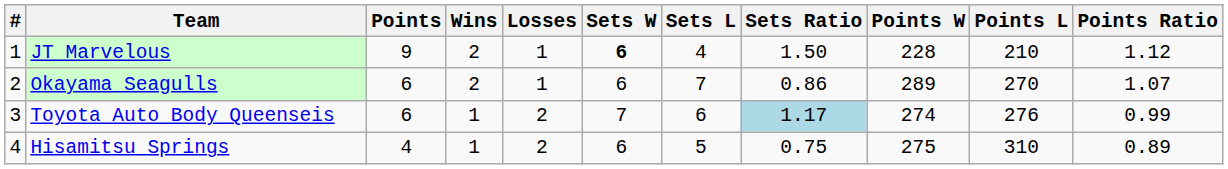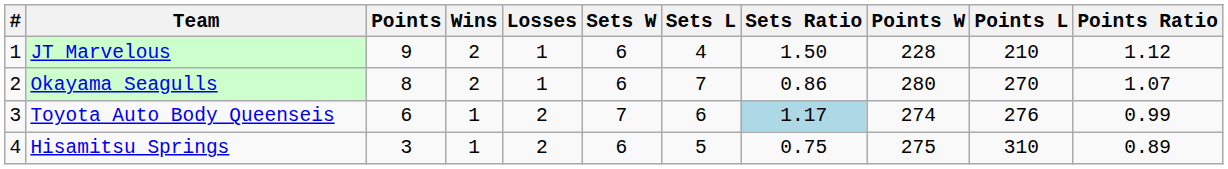 <table class="wikitable" style="text-align: center;">
 <tr>
 <th>#</th>
 <th>Team</th>
 <th>Points</th>
 <th>Wins</th>
 <th>Losses</th>
 <th>Sets W</th>
 <th>Sets L</th>
 <th>Sets Ratio</th>
 <th>Points W</th>
 <th>Points L</th>
 <th>Points Ratio</th>
 </tr>
 <tr>
 <td>1</td>
 <td style="width: 17em; text-align: left; background: #ccffcc;"><a href='#'>JT Marvelous</a></td>
 <td>9</td>
 <td>2</td>
 <td>1</td>
-<td><strong>6</strong></td>
+<td>6</td>
 <td>4</td>
 <td>1.50</td>
 <td>228</td>
 <td>210</td>
 <td>1.12</td>
 </tr>
 <tr>
 <td>2</td>
 <td style="width: 17em; text-align: left; background: #ccffcc;"><a href='#'>Okayama Seagulls</a></td>
-<td>6</td>
+<td>8</td>
 <td>2</td>
 <td>1</td>
 <td>6</td>
 <td>7</td>
 <td>0.86</td>
-<td>289</td>
+<td>280</td>
 <td>270</td>
 <td>1.07</td>
 </tr>
 <tr>
 <td>3</td>
 <td style="width: 17em; text-align: left;"><a href='#'>Toyota Auto Body Queenseis</a></td>
 <td>6</td>
 <td>1</td>
 <td>2</td>
 <td>7</td>
 <td>6</td>
 <td style="background: lightblue;">1.17</td>
 <td>274</td>
 <td>276</td>
 <td>0.99</td>
 </tr>
 <tr>
 <td>4</td>
 <td style="width: 17em; text-align: left;"><a href='#'>Hisamitsu Springs</a></td>
-<td>4</td>
+<td>3</td>
 <td>1</td>
 <td>2</td>
 <td>6</td>
 <td>5</td>
 <td>0.75</td>
 <td>275</td>
 <td>310</td>
 <td>0.89</td>
 </tr>
 </table>
